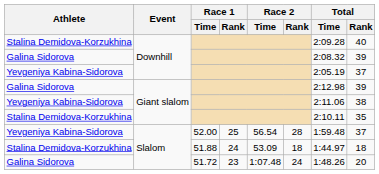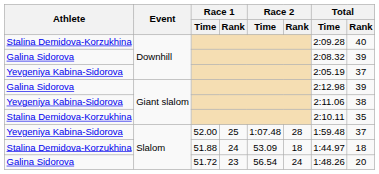 <table class="wikitable" style="font-size:90%">
 <tr>
 <th rowspan="2">Athlete</th>
 <th rowspan="2">Event</th>
 <th colspan="2">Race 1</th>
 <th colspan="2">Race 2</th>
 <th colspan="2">Total</th>
 </tr>
 <tr>
 <th>Time</th>
 <th>Rank</th>
 <th>Time</th>
 <th>Rank</th>
 <th>Time</th>
 <th>Rank</th>
 </tr>
 <tr>
 <td><a href='#'>Stalina Demidova-Korzukhina</a></td>
 <td rowspan="3">Downhill</td>
 <td colspan="4" bgcolor="wheat"></td>
 <td align="center">2:09.28</td>
 <td align="center">40</td>
 </tr>
 <tr>
 <td><a href='#'>Galina Sidorova</a></td>
 <td colspan="4" bgcolor="wheat"></td>
 <td align="center">2:08.32</td>
 <td align="center">39</td>
 </tr>
 <tr>
 <td><a href='#'>Yevgeniya Kabina-Sidorova</a></td>
 <td colspan="4" bgcolor="wheat"></td>
 <td align="center">2:05.19</td>
 <td align="center">37</td>
 </tr>
 <tr>
 <td><a href='#'>Galina Sidorova</a></td>
 <td rowspan="3">Giant slalom</td>
 <td colspan="4" bgcolor="wheat"></td>
 <td align="center">2:12.98</td>
 <td align="center">39</td>
 </tr>
 <tr>
 <td><a href='#'>Yevgeniya Kabina-Sidorova</a></td>
 <td colspan="4" bgcolor="wheat"></td>
 <td align="center">2:11.06</td>
 <td align="center">38</td>
 </tr>
 <tr>
 <td><a href='#'>Stalina Demidova-Korzukhina</a></td>
 <td colspan="4" bgcolor="wheat"></td>
 <td align="center">2:10.11</td>
 <td align="center">35</td>
 </tr>
 <tr>
 <td><a href='#'>Yevgeniya Kabina-Sidorova</a></td>
 <td rowspan="3">Slalom</td>
 <td align="center">52.00</td>
 <td align="center">25</td>
-<td align="center">56.54</td>
+<td align="center">1:07.48</td>
 <td align="center">28</td>
 <td align="center">1:59.48</td>
 <td align="center">37</td>
 </tr>
 <tr>
 <td><a href='#'>Stalina Demidova-Korzukhina</a></td>
 <td align="center">51.88</td>
 <td align="center">24</td>
 <td align="center">53.09</td>
 <td align="center">18</td>
 <td align="center">1:44.97</td>
 <td align="center">18</td>
 </tr>
 <tr>
 <td><a href='#'>Galina Sidorova</a></td>
 <td align="center">51.72</td>
 <td align="center">23</td>
-<td align="center">1:07.48</td>
+<td align="center">56.54</td>
 <td align="center">24</td>
 <td align="center">1:48.26</td>
 <td align="center">20</td>
 </tr>
 </table>
